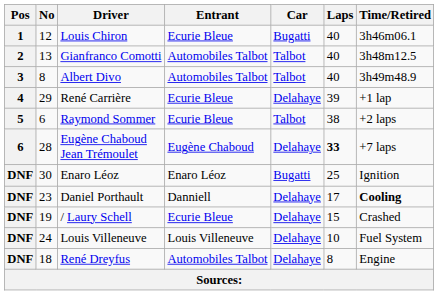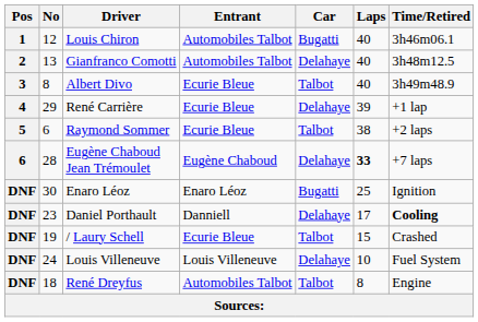 <table class="wikitable" style="font-size: 95%;">
 <tr>
 <th>Pos</th>
 <th>No</th>
 <th>Driver</th>
 <th>Entrant</th>
 <th>Car</th>
 <th>Laps</th>
 <th>Time/Retired</th>
 </tr>
 <tr>
 <th>1</th>
 <td>12</td>
 <td> <a href='#'>Louis Chiron</a></td>
-<td><a href='#'>Ecurie Bleue</a></td>
+<td><a href='#'>Automobiles Talbot</a></td>
 <td><a href='#'>Bugatti</a></td>
 <td>40</td>
 <td>3h46m06.1</td>
 </tr>
 <tr>
 <th>2</th>
 <td>13</td>
 <td> <a href='#'>Gianfranco Comotti</a></td>
 <td><a href='#'>Automobiles Talbot</a></td>
-<td><a href='#'>Talbot</a></td>
+<td><a href='#'>Delahaye</a></td>
 <td>40</td>
 <td>3h48m12.5</td>
 </tr>
 <tr>
 <th>3</th>
 <td>8</td>
 <td> <a href='#'>Albert Divo</a></td>
-<td><a href='#'>Automobiles Talbot</a></td>
+<td><a href='#'>Ecurie Bleue</a></td>
 <td><a href='#'>Talbot</a></td>
 <td>40</td>
 <td>3h49m48.9</td>
 </tr>
 <tr>
 <th>4</th>
 <td>29</td>
 <td> René Carrière</td>
 <td><a href='#'>Ecurie Bleue</a></td>
 <td><a href='#'>Delahaye</a></td>
 <td>39</td>
 <td>+1 lap</td>
 </tr>
 <tr>
 <th>5</th>
 <td>6</td>
 <td> <a href='#'>Raymond Sommer</a></td>
 <td><a href='#'>Ecurie Bleue</a></td>
 <td><a href='#'>Talbot</a></td>
 <td>38</td>
 <td>+2 laps</td>
 </tr>
 <tr>
 <th>6</th>
 <td>28</td>
 <td> <a href='#'>Eugène Chaboud</a> <br>  <a href='#'>Jean Trémoulet</a></td>
 <td><a href='#'>Eugène Chaboud</a></td>
 <td><a href='#'>Delahaye</a></td>
 <td><strong>33</strong></td>
 <td>+7 laps</td>
 </tr>
 <tr>
 <th>DNF</th>
 <td>30</td>
 <td> Enaro Léoz</td>
 <td>Enaro Léoz</td>
 <td><a href='#'>Bugatti</a></td>
 <td>25</td>
 <td>Ignition</td>
 </tr>
 <tr>
 <th>DNF</th>
 <td>23</td>
 <td> Daniel Porthault</td>
 <td>Danniell</td>
 <td><a href='#'>Delahaye</a></td>
 <td>17</td>
 <td><strong>Cooling</strong></td>
 </tr>
 <tr>
 <th>DNF</th>
 <td>19</td>
 <td>/ <a href='#'>Laury Schell</a></td>
 <td><a href='#'>Ecurie Bleue</a></td>
-<td><a href='#'>Delahaye</a></td>
+<td><a href='#'>Talbot</a></td>
 <td>15</td>
 <td>Crashed</td>
 </tr>
 <tr>
 <th>DNF</th>
 <td>24</td>
 <td> Louis Villeneuve</td>
 <td>Louis Villeneuve</td>
 <td><a href='#'>Delahaye</a></td>
 <td>10</td>
 <td>Fuel System</td>
 </tr>
 <tr>
 <th>DNF</th>
 <td>18</td>
 <td> <a href='#'>René Dreyfus</a></td>
 <td><a href='#'>Automobiles Talbot</a></td>
-<td><a href='#'>Delahaye</a></td>
+<td><a href='#'>Talbot</a></td>
 <td>8</td>
 <td>Engine</td>
 </tr>
 <tr>
 <th colspan=7>Sources:</th>
 </tr>
 </table>
